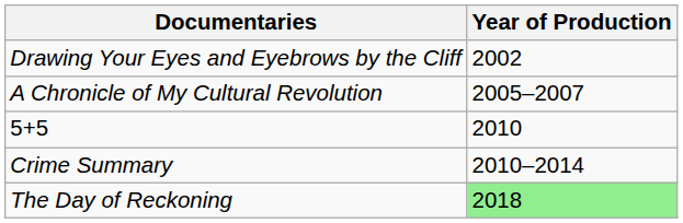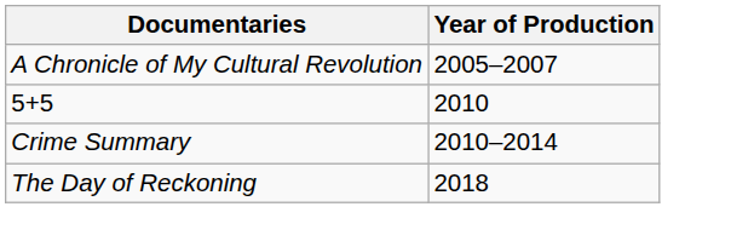 <table class="wikitable">
 <tr>
 <th>Documentaries</th>
 <th>Year of Production</th>
-</tr>
-<tr>
-<td><em>Drawing Your Eyes and Eyebrows by the Cliff</em></td>
-<td>2002</td>
 </tr>
 <tr>
 <td><em>A Chronicle of My Cultural Revolution</em></td>
 <td>2005–2007</td>
 </tr>
 <tr>
 <td>5+5</td>
 <td>2010</td>
 </tr>
 <tr>
 <td><em>Crime Summary</em></td>
 <td>2010–2014</td>
 </tr>
 <tr>
 <td><em>The Day of Reckoning</em></td>
-<td style="background: lightgreen;">2018</td>
+<td>2018</td>
 </tr>
 </table>
